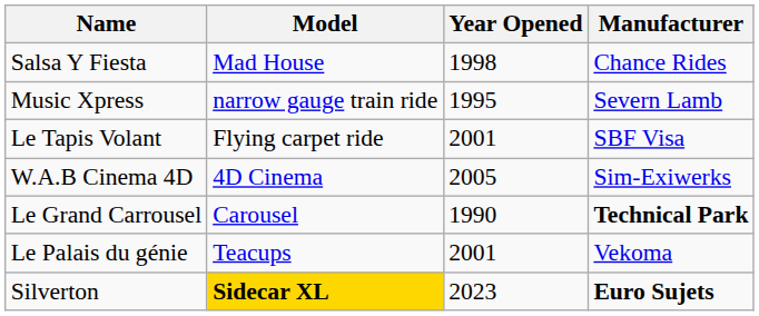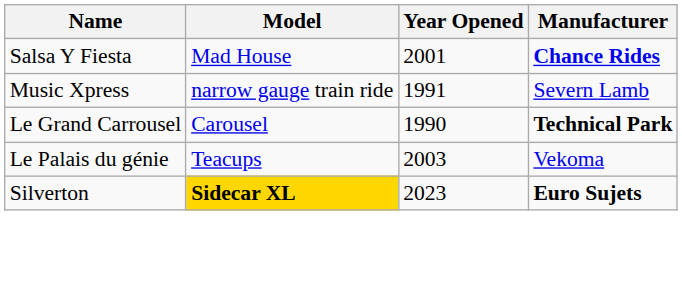 <table class="wikitable" border="1">
 <tr>
 <th>Name</th>
 <th>Model</th>
 <th>Year Opened</th>
 <th>Manufacturer</th>
 </tr>
 <tr>
 <td>Salsa Y Fiesta</td>
 <td><a href='#'>Mad House</a></td>
-<td>1998</td>
-<td><a href='#'>Chance Rides</a></td>
+<td>2001</td>
+<td><strong><a href='#'>Chance Rides</a></strong></td>
 </tr>
 <tr>
 <td>Music Xpress</td>
 <td> <a href='#'>narrow gauge</a> train ride</td>
-<td>1995</td>
+<td>1991</td>
 <td><a href='#'>Severn Lamb</a></td>
-</tr>
-<tr>
-<td>Le Tapis Volant</td>
-<td>Flying carpet ride</td>
-<td>2001</td>
-<td><a href='#'>SBF Visa</a></td>
-</tr>
-<tr>
-<td>W.A.B Cinema 4D</td>
-<td><a href='#'>4D Cinema</a></td>
-<td>2005</td>
-<td><a href='#'>Sim-Exiwerks</a></td>
 </tr>
 <tr>
 <td>Le Grand Carrousel</td>
 <td><a href='#'>Carousel</a></td>
 <td>1990</td>
 <td><strong>Technical Park</strong></td>
 </tr>
 <tr>
 <td>Le Palais du génie</td>
 <td><a href='#'>Teacups</a></td>
-<td>2001</td>
+<td>2003</td>
 <td><a href='#'>Vekoma</a></td>
 </tr>
 <tr>
 <td>Silverton</td>
 <td style="background: gold;"><strong>Sidecar XL</strong></td>
 <td>2023</td>
 <td><strong>Euro Sujets</strong></td>
 </tr>
 </table>
